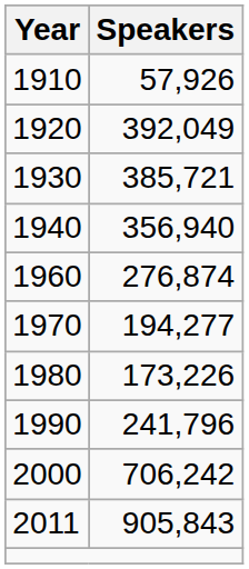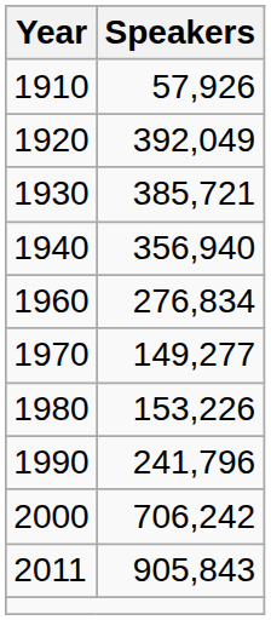 <table class="wikitable floatright">
 <tr>
 <th>Year</th>
 <th>Speakers</th>
 </tr>
 <tr>
 <td>1910</td>
 <td style="text-align: right">57,926</td>
 </tr>
 <tr>
 <td>1920</td>
 <td style="text-align: right">392,049</td>
 </tr>
 <tr>
 <td>1930</td>
 <td style="text-align: right">385,721</td>
 </tr>
 <tr>
 <td>1940</td>
 <td style="text-align: right">356,940</td>
 </tr>
 <tr>
 <td>1960</td>
-<td style="text-align: right">276,874</td>
+<td style="text-align: right">276,834</td>
 </tr>
 <tr>
 <td>1970</td>
-<td style="text-align: right">194,277</td>
+<td style="text-align: right">149,277</td>
 </tr>
 <tr>
 <td>1980</td>
-<td style="text-align: right">173,226</td>
+<td style="text-align: right">153,226</td>
 </tr>
 <tr>
 <td>1990</td>
 <td style="text-align: right">241,796</td>
 </tr>
 <tr>
 <td>2000</td>
 <td style="text-align: right">706,242</td>
 </tr>
 <tr>
 <td>2011</td>
 <td style="text-align: right">905,843</td>
 </tr>
 <tr>
 <td colspan=2></td>
 </tr>
 </table>
